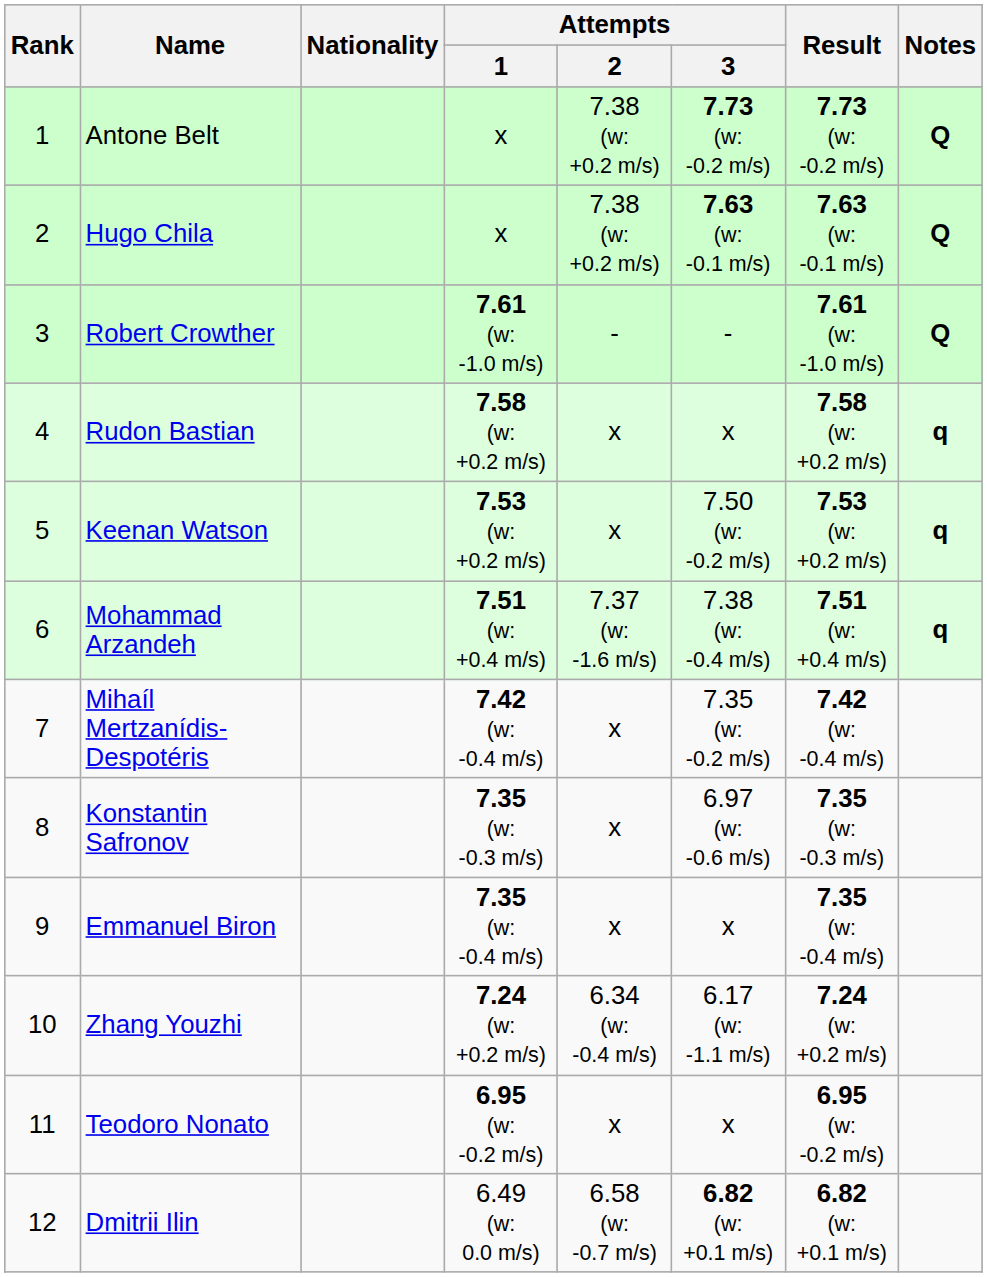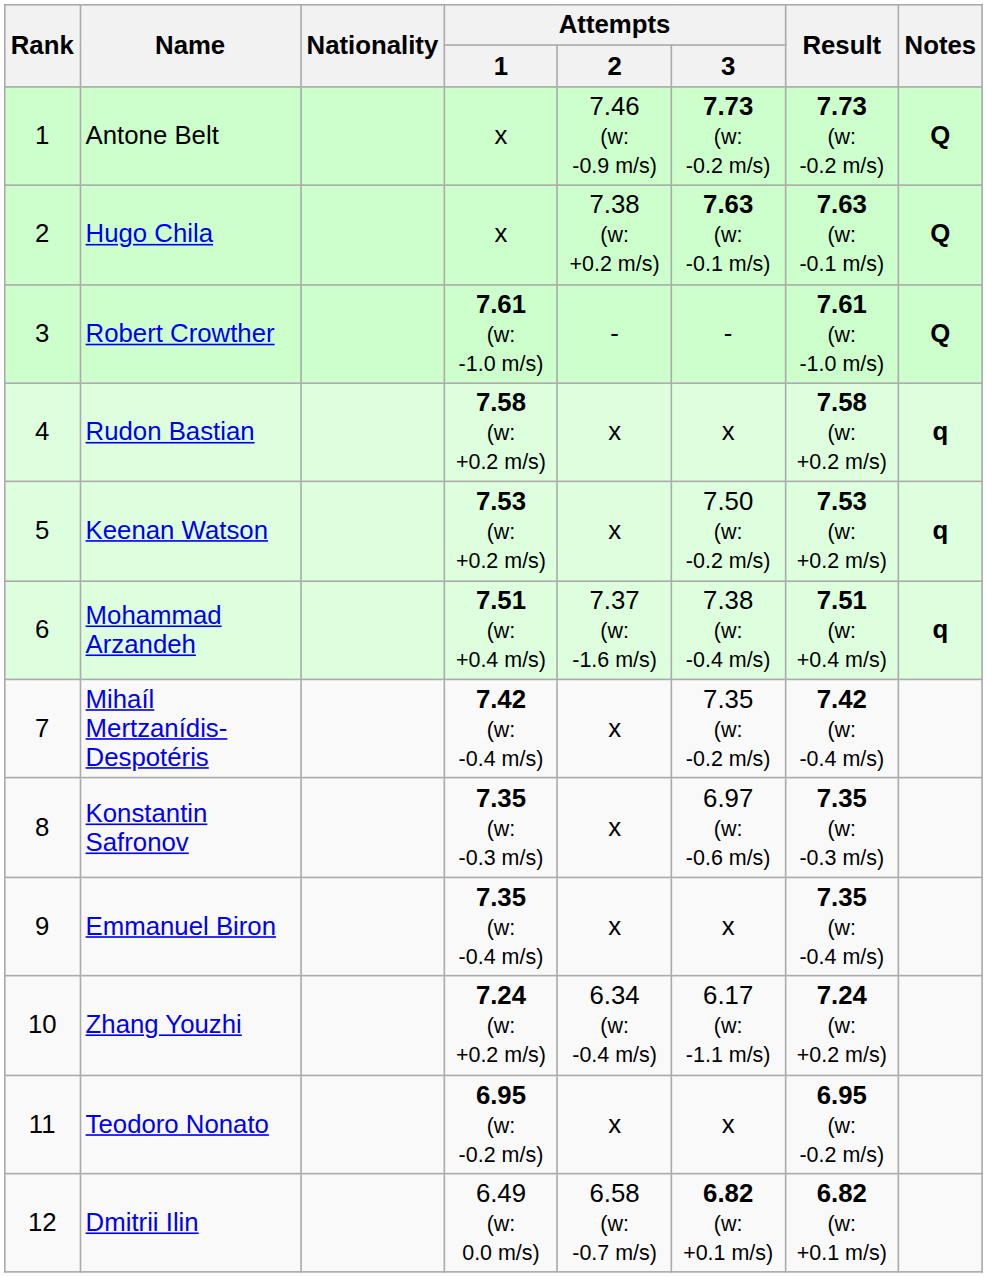 <table class="wikitable sortable" style="text-align:center">
 <tr>
 <th rowspan=2>Rank</th>
 <th rowspan=2>Name</th>
 <th rowspan=2>Nationality</th>
 <th colspan=3>Attempts</th>
 <th rowspan=2>Result</th>
 <th rowspan=2>Notes</th>
 </tr>
 <tr>
 <th>1</th>
 <th>2</th>
 <th>3</th>
 </tr>
 <tr bgcolor=ccffcc>
 <td>1</td>
 <td align=left>Antone Belt</td>
 <td align=left></td>
 <td>x</td>
-<td>7.38<br><small>(w: +0.2 m/s)</small></td>
+<td>7.46<br><small>(w: -0.9 m/s)</small></td>
 <td><strong>7.73</strong><br><small>(w: -0.2 m/s)</small></td>
 <td><strong>7.73</strong> <br><small>(w: -0.2 m/s)</small></td>
 <td><strong>Q</strong></td>
 </tr>
 <tr bgcolor=ccffcc>
 <td>2</td>
 <td align=left><a href='#'>Hugo Chila</a></td>
 <td align=left></td>
 <td>x</td>
 <td>7.38<br><small>(w: +0.2 m/s)</small></td>
 <td><strong>7.63</strong><br><small>(w: -0.1 m/s)</small></td>
 <td><strong>7.63</strong> <br><small>(w: -0.1 m/s)</small></td>
 <td><strong>Q</strong></td>
 </tr>
 <tr bgcolor=ccffcc>
 <td>3</td>
 <td align=left><a href='#'>Robert Crowther</a></td>
 <td align=left></td>
 <td><strong>7.61</strong><br><small>(w: -1.0 m/s)</small></td>
 <td>-</td>
 <td>-</td>
 <td><strong>7.61</strong> <br><small>(w: -1.0 m/s)</small></td>
 <td><strong>Q</strong></td>
 </tr>
 <tr bgcolor=ddffdd>
 <td>4</td>
 <td align=left><a href='#'>Rudon Bastian</a></td>
 <td align=left></td>
 <td><strong>7.58</strong><br><small>(w: +0.2 m/s)</small></td>
 <td>x</td>
 <td>x</td>
 <td><strong>7.58</strong> <br><small>(w: +0.2 m/s)</small></td>
 <td><strong>q</strong></td>
 </tr>
 <tr bgcolor=ddffdd>
 <td>5</td>
 <td align=left><a href='#'>Keenan Watson</a></td>
 <td align=left></td>
 <td><strong>7.53</strong><br><small>(w: +0.2 m/s)</small></td>
 <td>x</td>
 <td>7.50<br><small>(w: -0.2 m/s)</small></td>
 <td><strong>7.53</strong> <br><small>(w: +0.2 m/s)</small></td>
 <td><strong>q</strong></td>
 </tr>
 <tr bgcolor=ddffdd>
 <td>6</td>
 <td align=left><a href='#'>Mohammad Arzandeh</a></td>
 <td align=left></td>
 <td><strong>7.51</strong><br><small>(w: +0.4 m/s)</small></td>
 <td>7.37<br><small>(w: -1.6 m/s)</small></td>
 <td>7.38<br><small>(w: -0.4 m/s)</small></td>
 <td><strong>7.51</strong> <br><small>(w: +0.4 m/s)</small></td>
 <td><strong>q</strong></td>
 </tr>
 <tr>
 <td>7</td>
 <td align=left><a href='#'>Mihaíl Mertzanídis-Despotéris</a></td>
 <td align=left></td>
 <td><strong>7.42</strong><br><small>(w: -0.4 m/s)</small></td>
 <td>x</td>
 <td>7.35<br><small>(w: -0.2 m/s)</small></td>
 <td><strong>7.42</strong> <br><small>(w: -0.4 m/s)</small></td>
 <td></td>
 </tr>
 <tr>
 <td>8</td>
 <td align=left><a href='#'>Konstantin Safronov</a></td>
 <td align=left></td>
 <td><strong>7.35</strong><br><small>(w: -0.3 m/s)</small></td>
 <td>x</td>
 <td>6.97<br><small>(w: -0.6 m/s)</small></td>
 <td><strong>7.35</strong> <br><small>(w: -0.3 m/s)</small></td>
 <td></td>
 </tr>
 <tr>
 <td>9</td>
 <td align=left><a href='#'>Emmanuel Biron</a></td>
 <td align=left></td>
 <td><strong>7.35</strong><br><small>(w: -0.4 m/s)</small></td>
 <td>x</td>
 <td>x</td>
 <td><strong>7.35</strong> <br><small>(w: -0.4 m/s)</small></td>
 <td></td>
 </tr>
 <tr>
 <td>10</td>
 <td align=left><a href='#'>Zhang Youzhi</a></td>
 <td align=left></td>
 <td><strong>7.24</strong><br><small>(w: +0.2 m/s)</small></td>
 <td>6.34<br><small>(w: -0.4 m/s)</small></td>
 <td>6.17<br><small>(w: -1.1 m/s)</small></td>
 <td><strong>7.24</strong> <br><small>(w: +0.2 m/s)</small></td>
 <td></td>
 </tr>
 <tr>
 <td>11</td>
 <td align=left><a href='#'>Teodoro Nonato</a></td>
 <td align=left></td>
 <td><strong>6.95</strong><br><small>(w: -0.2 m/s)</small></td>
 <td>x</td>
 <td>x</td>
 <td><strong>6.95</strong> <br><small>(w: -0.2 m/s)</small></td>
 <td></td>
 </tr>
 <tr>
 <td>12</td>
 <td align=left><a href='#'>Dmitrii Ilin</a></td>
 <td align=left></td>
 <td>6.49<br><small>(w: 0.0 m/s)</small></td>
 <td>6.58<br><small>(w: -0.7 m/s)</small></td>
 <td><strong>6.82</strong><br><small>(w: +0.1 m/s)</small></td>
 <td><strong>6.82</strong> <br><small>(w: +0.1 m/s)</small></td>
 <td></td>
 </tr>
 </table>
